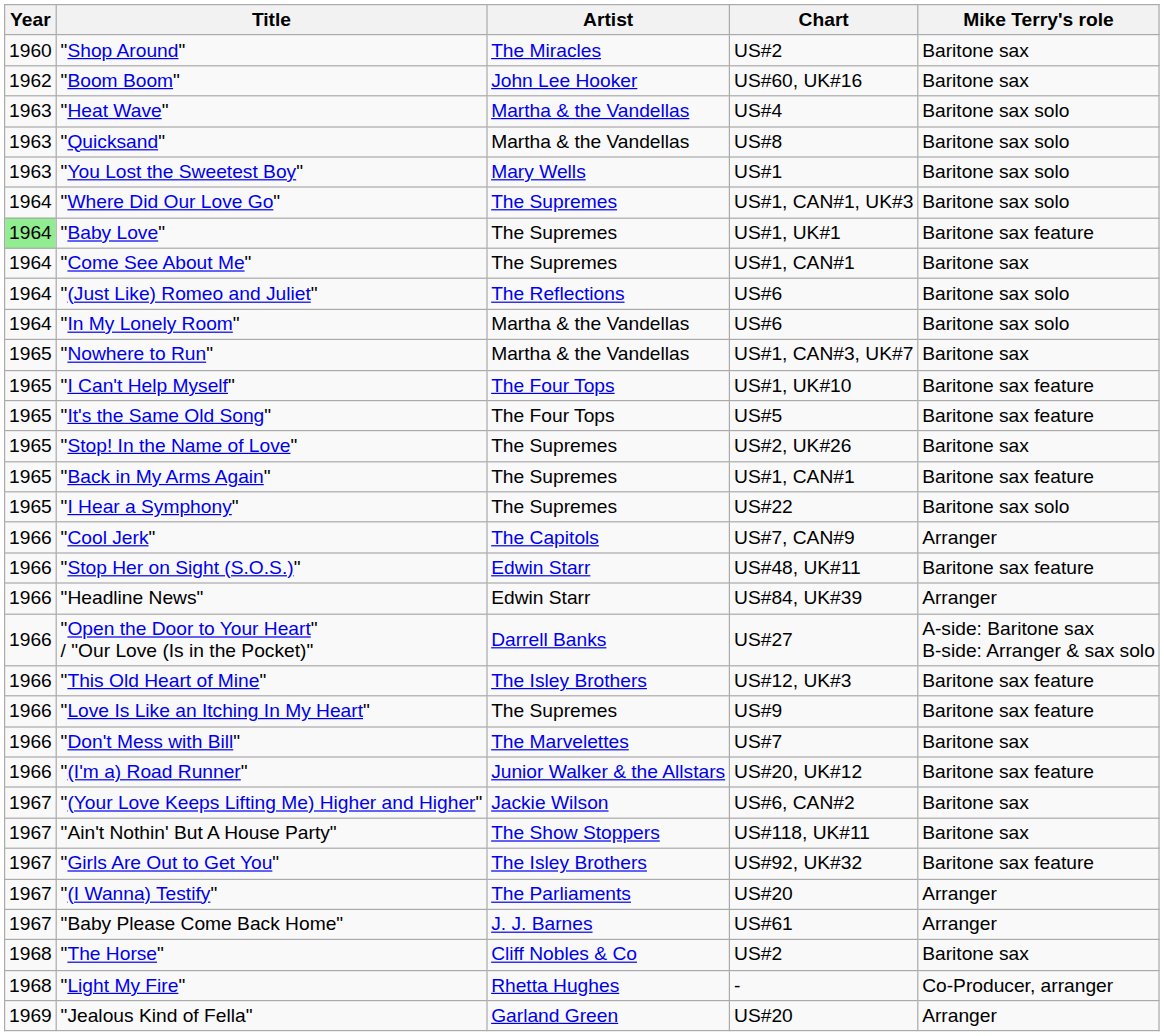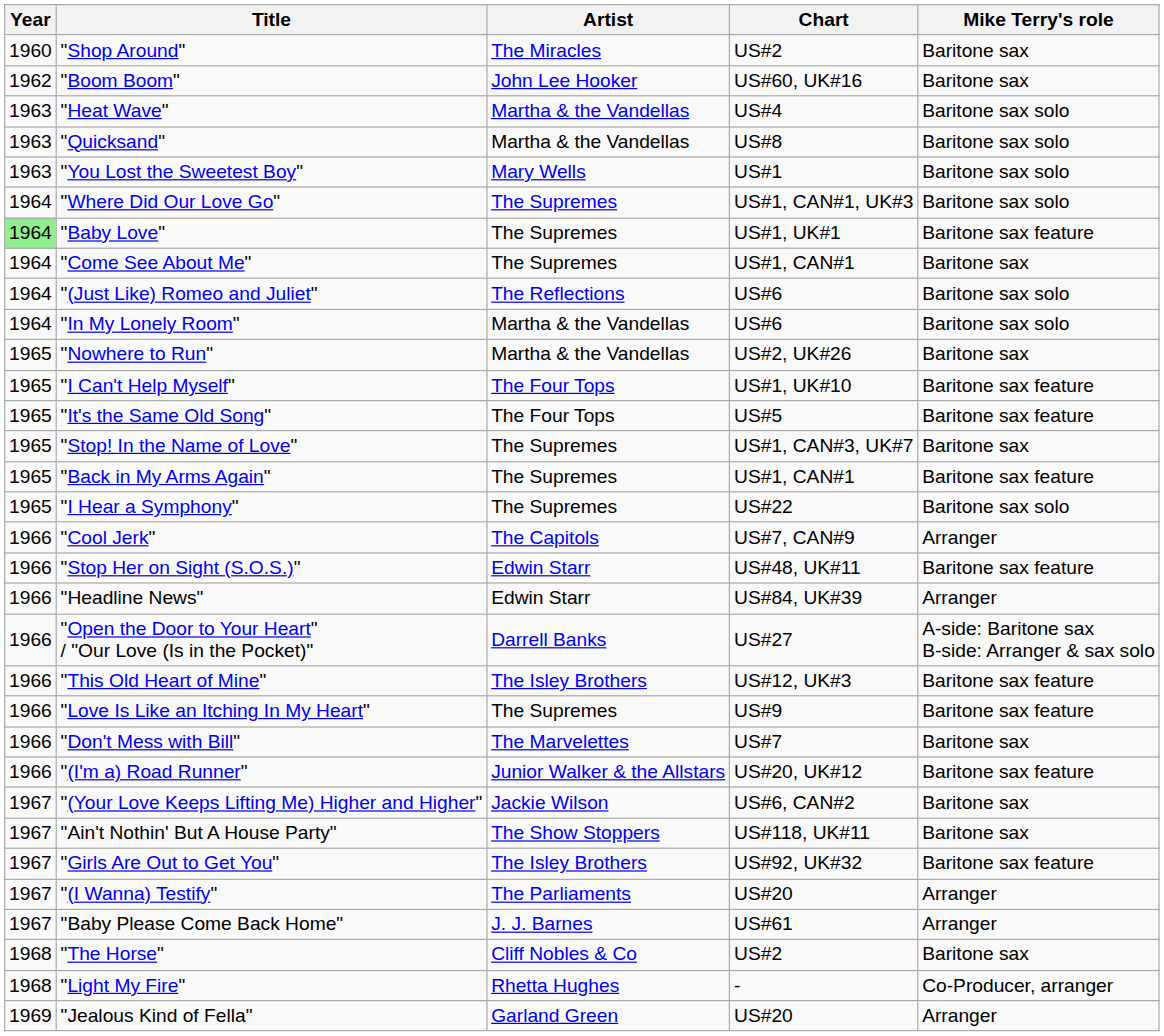 <table class="wikitable">
 <tr>
 <th>Year</th>
 <th>Title</th>
 <th>Artist</th>
 <th>Chart</th>
 <th>Mike Terry's role</th>
 </tr>
 <tr>
 <td>1960</td>
 <td>"<a href='#'>Shop Around</a>"</td>
 <td><a href='#'>The Miracles</a></td>
 <td>US#2</td>
 <td>Baritone sax</td>
 </tr>
 <tr>
 <td>1962</td>
 <td>"<a href='#'>Boom Boom</a>"</td>
 <td><a href='#'>John Lee Hooker</a></td>
 <td>US#60, UK#16</td>
 <td>Baritone sax</td>
 </tr>
 <tr>
 <td>1963</td>
 <td>"<a href='#'>Heat Wave</a>"</td>
 <td><a href='#'>Martha & the Vandellas</a></td>
 <td>US#4</td>
 <td>Baritone sax solo</td>
 </tr>
 <tr>
 <td>1963</td>
 <td>"<a href='#'>Quicksand</a>"</td>
 <td>Martha & the Vandellas</td>
 <td>US#8</td>
 <td>Baritone sax solo</td>
 </tr>
 <tr>
 <td>1963</td>
 <td>"<a href='#'>You Lost the Sweetest Boy</a>"</td>
 <td><a href='#'>Mary Wells</a></td>
 <td>US#1</td>
 <td>Baritone sax solo</td>
 </tr>
 <tr>
 <td>1964</td>
 <td>"<a href='#'>Where Did Our Love Go</a>"</td>
 <td><a href='#'>The Supremes</a></td>
 <td>US#1, CAN#1, UK#3</td>
 <td>Baritone sax solo</td>
 </tr>
 <tr>
 <td style="background: lightgreen;">1964</td>
 <td>"<a href='#'>Baby Love</a>"</td>
 <td>The Supremes</td>
 <td>US#1, UK#1</td>
 <td>Baritone sax feature</td>
 </tr>
 <tr>
 <td>1964</td>
 <td>"<a href='#'>Come See About Me</a>"</td>
 <td>The Supremes</td>
 <td>US#1, CAN#1</td>
 <td>Baritone sax</td>
 </tr>
 <tr>
 <td>1964</td>
 <td>"<a href='#'>(Just Like) Romeo and Juliet</a>"</td>
 <td><a href='#'>The Reflections</a></td>
 <td>US#6</td>
 <td>Baritone sax solo</td>
 </tr>
 <tr>
 <td>1964</td>
 <td>"<a href='#'>In My Lonely Room</a>"</td>
 <td>Martha & the Vandellas</td>
 <td>US#6</td>
 <td>Baritone sax solo</td>
 </tr>
 <tr>
 <td>1965</td>
 <td>"<a href='#'>Nowhere to Run</a>"</td>
 <td>Martha & the Vandellas</td>
-<td>US#1, CAN#3, UK#7</td>
+<td>US#2, UK#26</td>
 <td>Baritone sax</td>
 </tr>
 <tr>
 <td>1965</td>
 <td>"<a href='#'>I Can't Help Myself</a>"</td>
 <td><a href='#'>The Four Tops</a></td>
 <td>US#1, UK#10</td>
 <td>Baritone sax feature</td>
 </tr>
 <tr>
 <td>1965</td>
 <td>"<a href='#'>It's the Same Old Song</a>"</td>
 <td>The Four Tops</td>
 <td>US#5</td>
 <td>Baritone sax feature</td>
 </tr>
 <tr>
 <td>1965</td>
 <td>"<a href='#'>Stop! In the Name of Love</a>"</td>
 <td>The Supremes</td>
-<td>US#2, UK#26</td>
+<td>US#1, CAN#3, UK#7</td>
 <td>Baritone sax</td>
 </tr>
 <tr>
 <td>1965</td>
 <td>"<a href='#'>Back in My Arms Again</a>"</td>
 <td>The Supremes</td>
 <td>US#1, CAN#1</td>
 <td>Baritone sax feature</td>
 </tr>
 <tr>
 <td>1965</td>
 <td>"<a href='#'>I Hear a Symphony</a>"</td>
 <td>The Supremes</td>
 <td>US#22</td>
 <td>Baritone sax solo</td>
 </tr>
 <tr>
 <td>1966</td>
 <td>"<a href='#'>Cool Jerk</a>"</td>
 <td><a href='#'>The Capitols</a></td>
 <td>US#7, CAN#9</td>
 <td>Arranger</td>
 </tr>
 <tr>
 <td>1966</td>
 <td>"<a href='#'>Stop Her on Sight (S.O.S.)</a>"</td>
 <td><a href='#'>Edwin Starr</a></td>
 <td>US#48, UK#11</td>
 <td>Baritone sax feature</td>
 </tr>
 <tr>
 <td>1966</td>
 <td>"Headline News"</td>
 <td>Edwin Starr</td>
 <td>US#84, UK#39</td>
 <td>Arranger</td>
 </tr>
 <tr>
 <td>1966</td>
 <td>"<a href='#'>Open the Door to Your Heart</a>"<br>/ "Our Love (Is in the Pocket)"</td>
 <td><a href='#'>Darrell Banks</a></td>
 <td>US#27</td>
 <td>A-side: Baritone sax<br>B-side: Arranger & sax solo</td>
 </tr>
 <tr>
 <td>1966</td>
 <td>"<a href='#'>This Old Heart of Mine</a>"</td>
 <td><a href='#'>The Isley Brothers</a></td>
 <td>US#12, UK#3</td>
 <td>Baritone sax feature</td>
 </tr>
 <tr>
 <td>1966</td>
 <td>"<a href='#'>Love Is Like an Itching In My Heart</a>"</td>
 <td>The Supremes</td>
 <td>US#9</td>
 <td>Baritone sax feature</td>
 </tr>
 <tr>
 <td>1966</td>
 <td>"<a href='#'>Don't Mess with Bill</a>"</td>
 <td><a href='#'>The Marvelettes</a></td>
 <td>US#7</td>
 <td>Baritone sax</td>
 </tr>
 <tr>
 <td>1966</td>
 <td>"<a href='#'>(I'm a) Road Runner</a>"</td>
 <td><a href='#'>Junior Walker & the Allstars</a></td>
 <td>US#20, UK#12</td>
 <td>Baritone sax feature</td>
 </tr>
 <tr>
 <td>1967</td>
 <td>"<a href='#'>(Your Love Keeps Lifting Me) Higher and Higher</a>"</td>
 <td><a href='#'>Jackie Wilson</a></td>
 <td>US#6, CAN#2</td>
 <td>Baritone sax</td>
 </tr>
 <tr>
 <td>1967</td>
 <td>"Ain't Nothin' But A House Party"</td>
 <td><a href='#'>The Show Stoppers</a></td>
 <td>US#118, UK#11</td>
 <td>Baritone sax</td>
 </tr>
 <tr>
 <td>1967</td>
 <td>"<a href='#'>Girls Are Out to Get You</a>"</td>
 <td><a href='#'>The Isley Brothers</a></td>
 <td>US#92, UK#32</td>
 <td>Baritone sax feature</td>
 </tr>
 <tr>
 <td>1967</td>
 <td>"<a href='#'>(I Wanna) Testify</a>"</td>
 <td><a href='#'>The Parliaments</a></td>
 <td>US#20</td>
 <td>Arranger</td>
 </tr>
 <tr>
 <td>1967</td>
 <td>"Baby Please Come Back Home"</td>
 <td><a href='#'>J. J. Barnes</a></td>
 <td>US#61</td>
 <td>Arranger</td>
 </tr>
 <tr>
 <td>1968</td>
 <td>"<a href='#'>The Horse</a>"</td>
 <td><a href='#'>Cliff Nobles & Co</a></td>
 <td>US#2</td>
 <td>Baritone sax</td>
 </tr>
 <tr>
 <td>1968</td>
 <td>"<a href='#'>Light My Fire</a>"</td>
 <td><a href='#'>Rhetta Hughes</a></td>
 <td>-</td>
 <td>Co-Producer, arranger</td>
 </tr>
 <tr>
 <td>1969</td>
 <td>"Jealous Kind of Fella"</td>
 <td><a href='#'>Garland Green</a></td>
 <td>US#20</td>
 <td>Arranger</td>
 </tr>
 </table>
